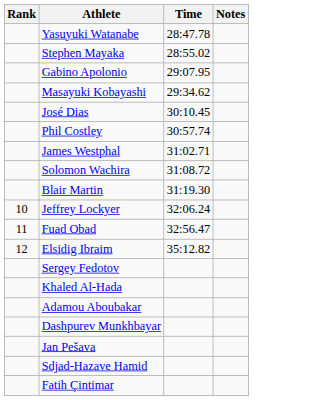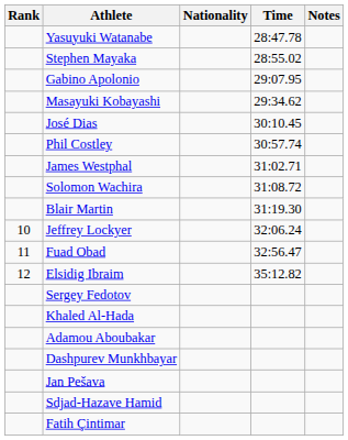 <table class="wikitable sortable" style="text-align:center">
 <tr>
 <th>Rank</th>
 <th>Athlete</th>
+<th>Nationality</th>
 <th>Time</th>
 <th>Notes</th>
 </tr>
 <tr>
 <td></td>
 <td align=left><a href='#'>Yasuyuki Watanabe</a></td>
+<td align=left></td>
 <td>28:47.78</td>
 <td></td>
 </tr>
 <tr>
 <td></td>
 <td align=left><a href='#'>Stephen Mayaka</a></td>
+<td align=left></td>
 <td>28:55.02</td>
 <td></td>
 </tr>
 <tr>
 <td></td>
 <td align=left><a href='#'>Gabino Apolonio</a></td>
+<td align=left></td>
 <td>29:07.95</td>
 <td></td>
 </tr>
 <tr>
 <td></td>
 <td align=left><a href='#'>Masayuki Kobayashi</a></td>
+<td align=left></td>
 <td>29:34.62</td>
 <td></td>
 </tr>
 <tr>
 <td></td>
 <td align=left><a href='#'>José Dias</a></td>
+<td align=left></td>
 <td>30:10.45</td>
 <td></td>
 </tr>
 <tr>
 <td></td>
 <td align=left><a href='#'>Phil Costley</a></td>
+<td align=left></td>
 <td>30:57.74</td>
 <td></td>
 </tr>
 <tr>
 <td></td>
 <td align=left><a href='#'>James Westphal</a></td>
+<td align=left></td>
 <td>31:02.71</td>
 <td></td>
 </tr>
 <tr>
 <td></td>
 <td align=left><a href='#'>Solomon Wachira</a></td>
+<td align=left></td>
 <td>31:08.72</td>
 <td></td>
 </tr>
 <tr>
 <td></td>
 <td align=left><a href='#'>Blair Martin</a></td>
+<td align=left></td>
 <td>31:19.30</td>
 <td></td>
 </tr>
 <tr>
 <td>10</td>
 <td align=left><a href='#'>Jeffrey Lockyer</a></td>
+<td align=left></td>
 <td>32:06.24</td>
 <td></td>
 </tr>
 <tr>
 <td>11</td>
 <td align=left><a href='#'>Fuad Obad</a></td>
+<td align=left></td>
 <td>32:56.47</td>
 <td></td>
 </tr>
 <tr>
 <td>12</td>
 <td align=left><a href='#'>Elsidig Ibraim</a></td>
+<td align=left></td>
 <td>35:12.82</td>
 <td></td>
 </tr>
 <tr>
 <td></td>
 <td align=left><a href='#'>Sergey Fedotov</a></td>
+<td align=left></td>
 <td></td>
 <td></td>
 </tr>
 <tr>
 <td></td>
 <td align=left><a href='#'>Khaled Al-Hada</a></td>
+<td align=left></td>
 <td></td>
 <td></td>
 </tr>
 <tr>
 <td></td>
 <td align=left><a href='#'>Adamou Aboubakar</a></td>
+<td align=left></td>
 <td></td>
 <td></td>
 </tr>
 <tr>
 <td></td>
 <td align=left><a href='#'>Dashpurev Munkhbayar</a></td>
+<td align=left></td>
 <td></td>
 <td></td>
 </tr>
 <tr>
 <td></td>
 <td align=left><a href='#'>Jan Pešava</a></td>
+<td align=left></td>
 <td></td>
 <td></td>
 </tr>
 <tr>
 <td></td>
 <td align=left><a href='#'>Sdjad-Hazave Hamid</a></td>
+<td align=left></td>
 <td></td>
 <td></td>
 </tr>
 <tr>
 <td></td>
 <td align=left><a href='#'>Fatih Çintimar</a></td>
+<td align=left></td>
 <td></td>
 <td></td>
 </tr>
 </table>
